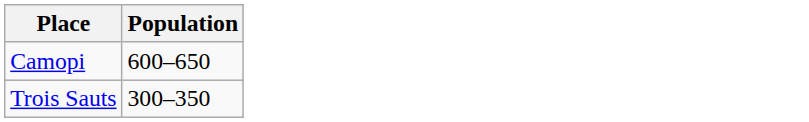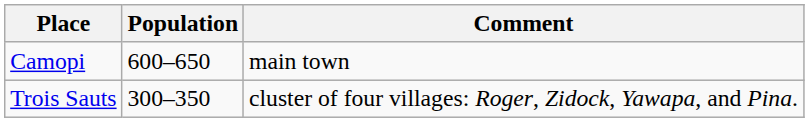 <table class="wikitable">
 <tr>
 <th scope="col">Place</th>
 <th scope="col">Population</th>
+<th scope="col">Comment</th>
 </tr>
 <tr>
 <td><a href='#'>Camopi</a></td>
 <td>600–650</td>
+<td>main town</td>
 </tr>
 <tr>
 <td><a href='#'>Trois Sauts</a></td>
 <td>300–350</td>
+<td>cluster of four villages: <em>Roger</em>, <em>Zidock</em>, <em>Yawapa</em>, and <em>Pina</em>.</td>
 </tr>
 </table>
